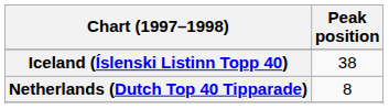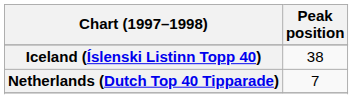 <table class="wikitable sortable plainrowheaders" style="text-align:center">
 <tr>
 <th>Chart (1997–1998)</th>
 <th>Peak<br>position</th>
 </tr>
 <tr>
 </tr>
 <tr>
 </tr>
 <tr>
 </tr>
 <tr>
 <th scope="row">Iceland (<a href='#'>Íslenski Listinn Topp 40</a>)</th>
 <td>38</td>
 </tr>
 <tr>
 <th scope="row">Netherlands (<a href='#'>Dutch Top 40 Tipparade</a>)</th>
-<td>8</td>
+<td>7</td>
 </tr>
 <tr>
 </tr>
 <tr>
 </tr>
 <tr>
 </tr>
 <tr>
 </tr>
 <tr>
 </tr>
 <tr>
 </tr>
 <tr>
 </tr>
 <tr>
 </tr>
 <tr>
 </tr>
 <tr>
 </tr>
 </table>
